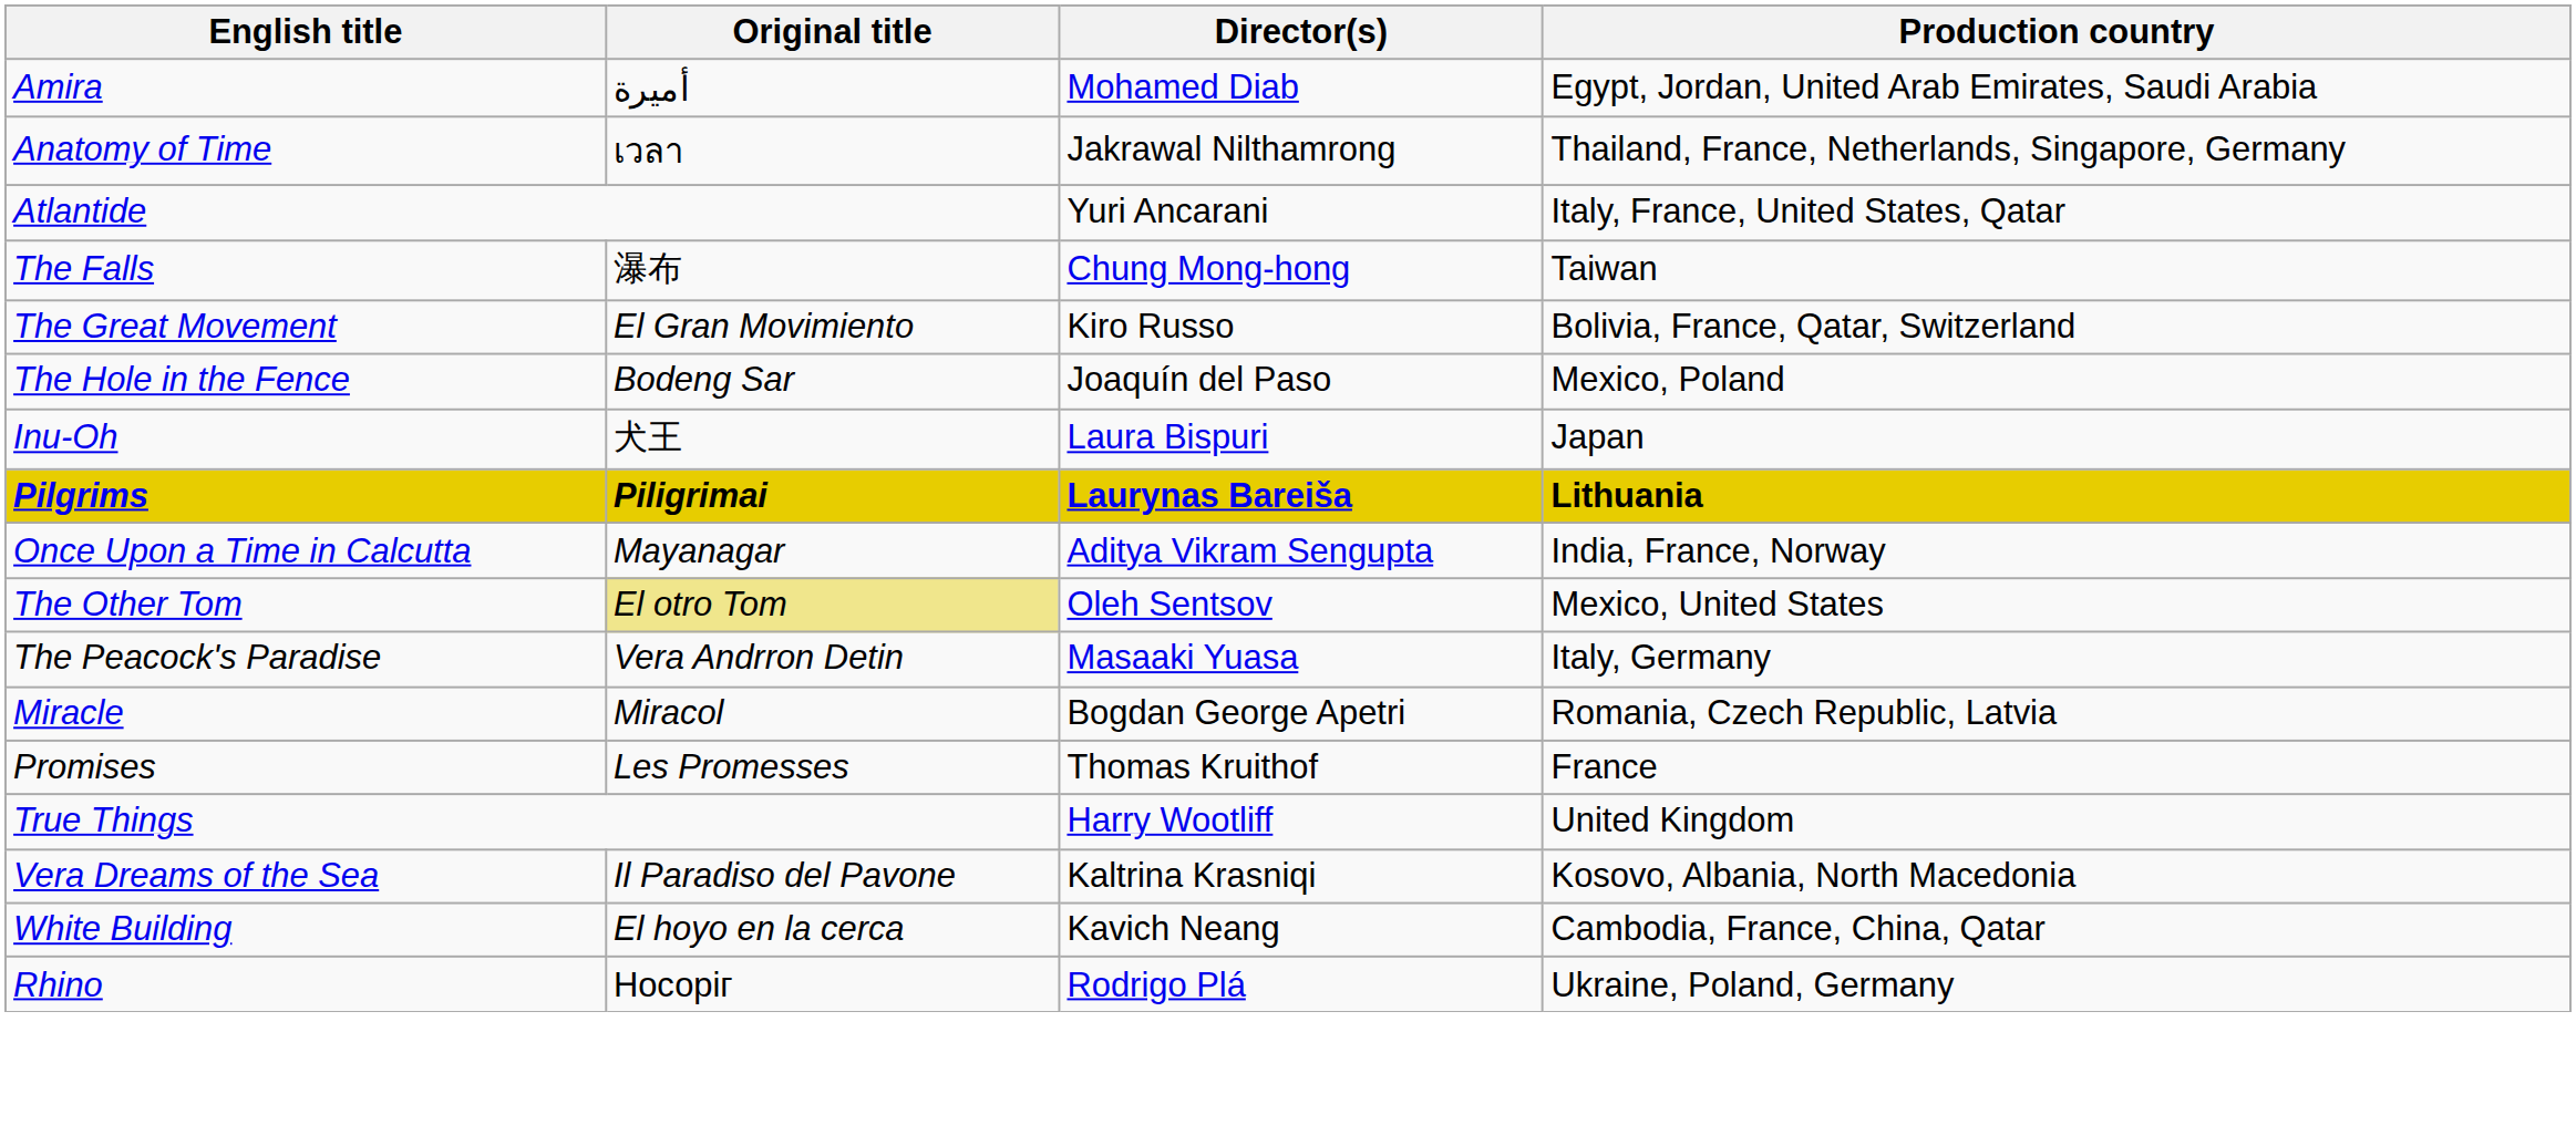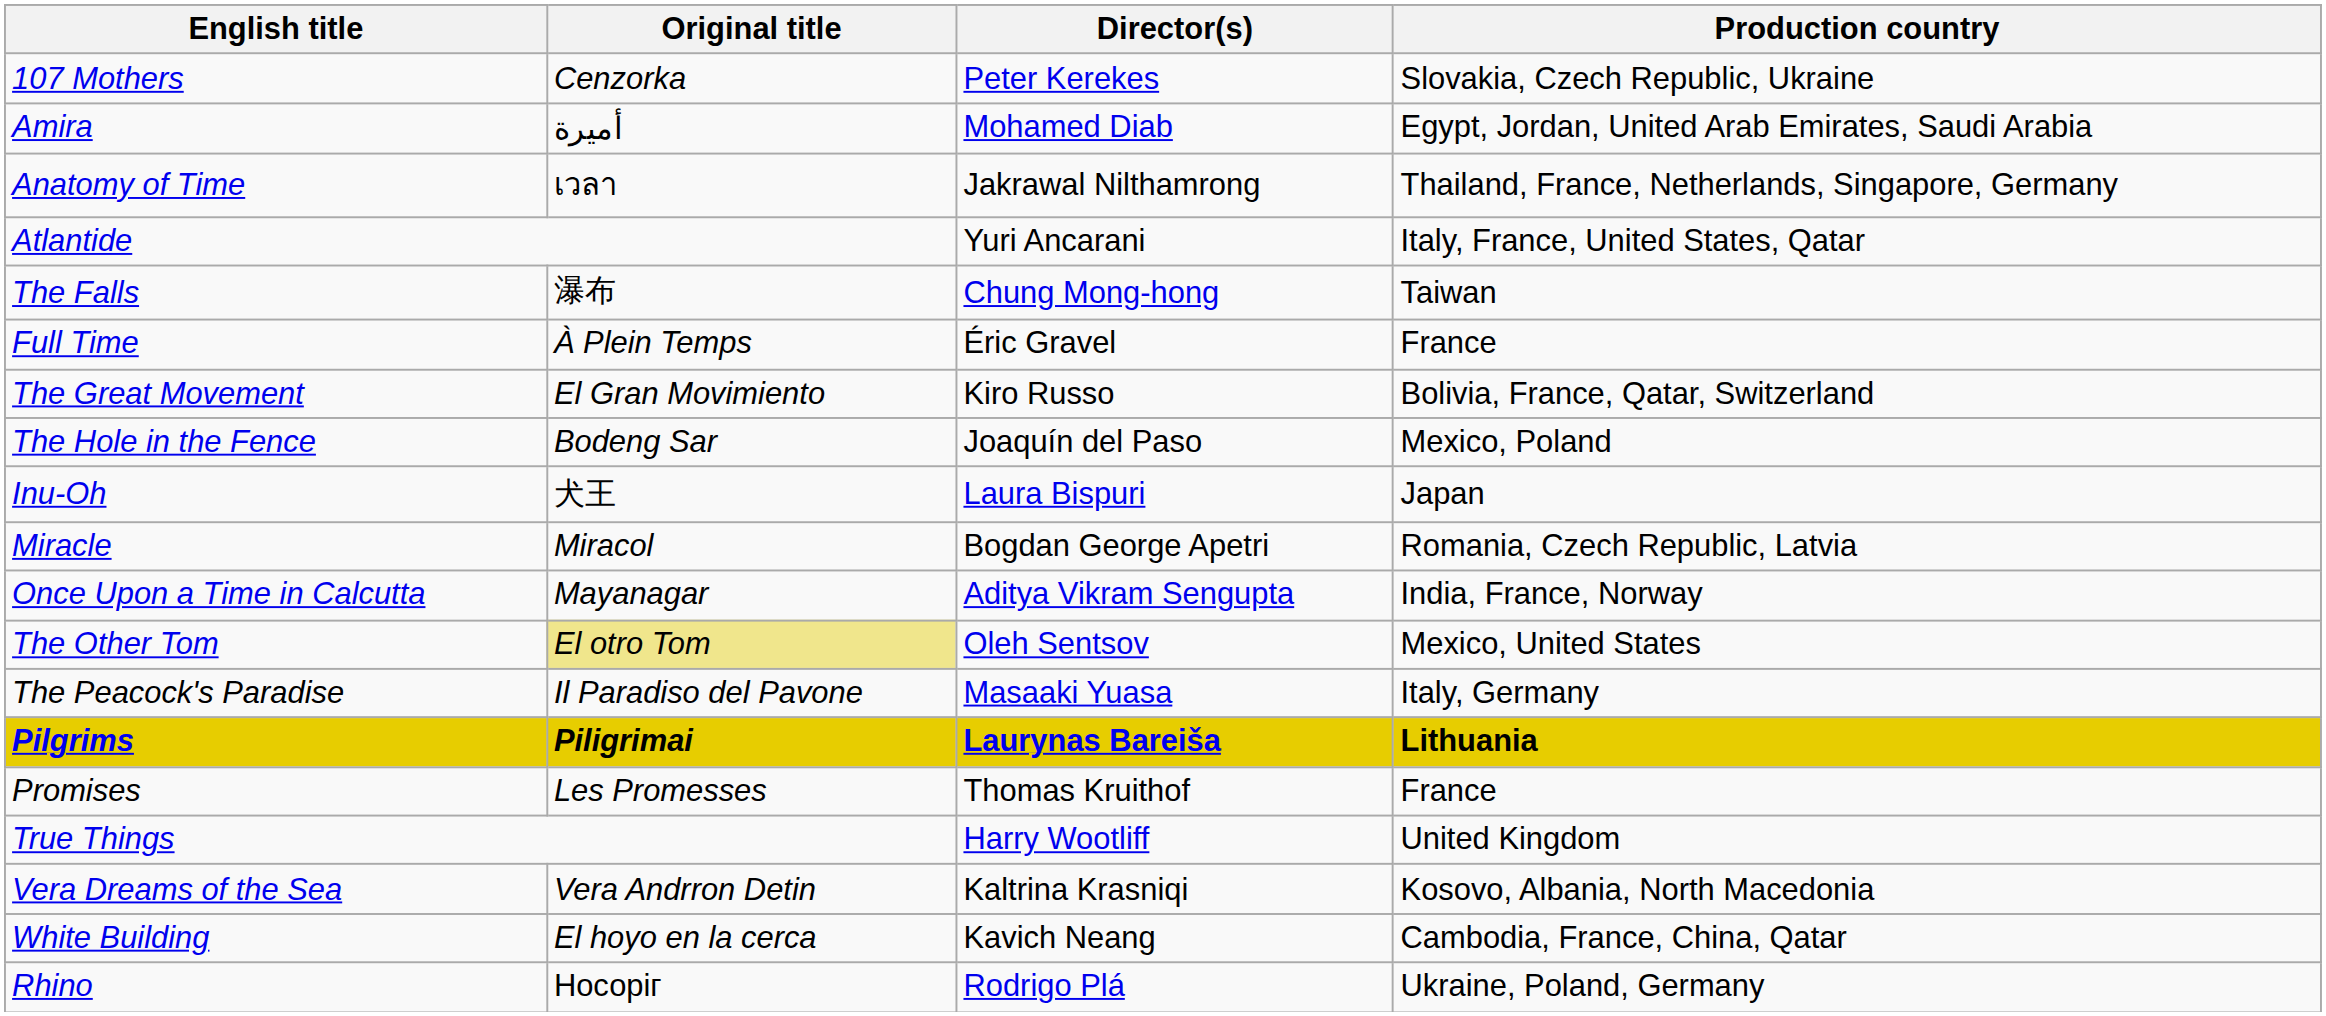 <table class="wikitable" style="width:95%; margin-bottom:0px">
 <tr>
 <th>English title</th>
 <th>Original title</th>
 <th>Director(s)</th>
 <th>Production country</th>
+</tr>
+<tr>
+<td><em><a href='#'>107 Mothers</a></em></td>
+<td><em>Cenzorka</em></td>
+<td><a href='#'>Peter Kerekes</a></td>
+<td>Slovakia, Czech Republic, Ukraine</td>
 </tr>
 <tr>
 <td><em><a href='#'>Amira</a></em></td>
 <td>أميرة</td>
 <td><a href='#'>Mohamed Diab</a></td>
 <td>Egypt, Jordan, United Arab Emirates, Saudi Arabia</td>
 </tr>
 <tr>
 <td><em><a href='#'>Anatomy of Time</a></em></td>
 <td>เวลา</td>
 <td>Jakrawal Nilthamrong</td>
 <td>Thailand, France, Netherlands, Singapore, Germany</td>
 </tr>
 <tr>
 <td colspan="2"><em><a href='#'>Atlantide</a></em></td>
 <td>Yuri Ancarani</td>
 <td>Italy, France, United States, Qatar</td>
 </tr>
 <tr>
 <td><em><a href='#'>The Falls</a></em></td>
 <td>瀑布</td>
 <td><a href='#'>Chung Mong-hong</a></td>
 <td>Taiwan</td>
 </tr>
 <tr>
+<td><em><a href='#'>Full Time</a></em></td>
+<td><em>À Plein Temps</em></td>
+<td>Éric Gravel</td>
+<td>France</td>
+</tr>
+<tr>
 <td><em><a href='#'>The Great Movement</a></em></td>
 <td><em>El Gran Movimiento</em></td>
 <td>Kiro Russo</td>
 <td>Bolivia, France, Qatar, Switzerland</td>
 </tr>
 <tr>
 <td><em><a href='#'>The Hole in the Fence</a></em></td>
 <td><em>Bodeng Sar</em></td>
 <td>Joaquín del Paso</td>
 <td>Mexico, Poland</td>
 </tr>
 <tr>
 <td><em><a href='#'>Inu-Oh</a></em></td>
 <td>犬王</td>
 <td><a href='#'>Laura Bispuri</a></td>
 <td>Japan</td>
 </tr>
-<tr style="background:#E7CD00;">
-<td><strong><em><a href='#'>Pilgrims</a></em></strong></td>
-<td><strong><em>Piligrimai</em></strong></td>
-<td><strong><a href='#'>Laurynas Bareiša</a></strong></td>
-<td><strong>Lithuania</strong></td>
+<tr>
+<td><em><a href='#'>Miracle</a></em></td>
+<td><em>Miracol</em></td>
+<td>Bogdan George Apetri</td>
+<td>Romania, Czech Republic, Latvia</td>
 </tr>
 <tr>
 <td><em><a href='#'>Once Upon a Time in Calcutta</a></em></td>
 <td><em>Mayanagar</em></td>
 <td><a href='#'>Aditya Vikram Sengupta</a></td>
 <td>India, France, Norway</td>
 </tr>
 <tr>
 <td><em><a href='#'>The Other Tom</a></em></td>
 <td style="background: khaki;"><em>El otro Tom</em></td>
 <td><a href='#'>Oleh Sentsov</a></td>
 <td>Mexico, United States</td>
 </tr>
 <tr>
 <td><em>The Peacock's Paradise</em></td>
-<td><em>Vera Andrron Detin</em></td>
+<td><em>Il Paradiso del Pavone</em></td>
 <td><a href='#'>Masaaki Yuasa</a></td>
 <td>Italy, Germany</td>
 </tr>
-<tr>
-<td><em><a href='#'>Miracle</a></em></td>
-<td><em>Miracol</em></td>
-<td>Bogdan George Apetri</td>
-<td>Romania, Czech Republic, Latvia</td>
+<tr style="background:#E7CD00;">
+<td><strong><em><a href='#'>Pilgrims</a></em></strong></td>
+<td><strong><em>Piligrimai</em></strong></td>
+<td><strong><a href='#'>Laurynas Bareiša</a></strong></td>
+<td><strong>Lithuania</strong></td>
 </tr>
 <tr>
 <td><em>Promises</em></td>
 <td><em>Les Promesses</em></td>
 <td>Thomas Kruithof</td>
 <td>France</td>
 </tr>
 <tr>
 <td colspan="2"><em><a href='#'>True Things</a></em></td>
 <td><a href='#'>Harry Wootliff</a></td>
 <td>United Kingdom</td>
 </tr>
 <tr>
 <td><em><a href='#'>Vera Dreams of the Sea</a></em></td>
-<td><em>Il Paradiso del Pavone</em></td>
+<td><em>Vera Andrron Detin</em></td>
 <td>Kaltrina Krasniqi</td>
 <td>Kosovo, Albania, North Macedonia</td>
 </tr>
 <tr>
 <td><em><a href='#'>White Building</a></em></td>
 <td><em>El hoyo en la cerca</em></td>
 <td>Kavich Neang</td>
 <td>Cambodia, France, China, Qatar</td>
 </tr>
 <tr>
 <td><em><a href='#'>Rhino</a></em></td>
 <td>Носоріг</td>
 <td><a href='#'>Rodrigo Plá</a></td>
 <td>Ukraine, Poland, Germany</td>
 </tr>
 </table>
